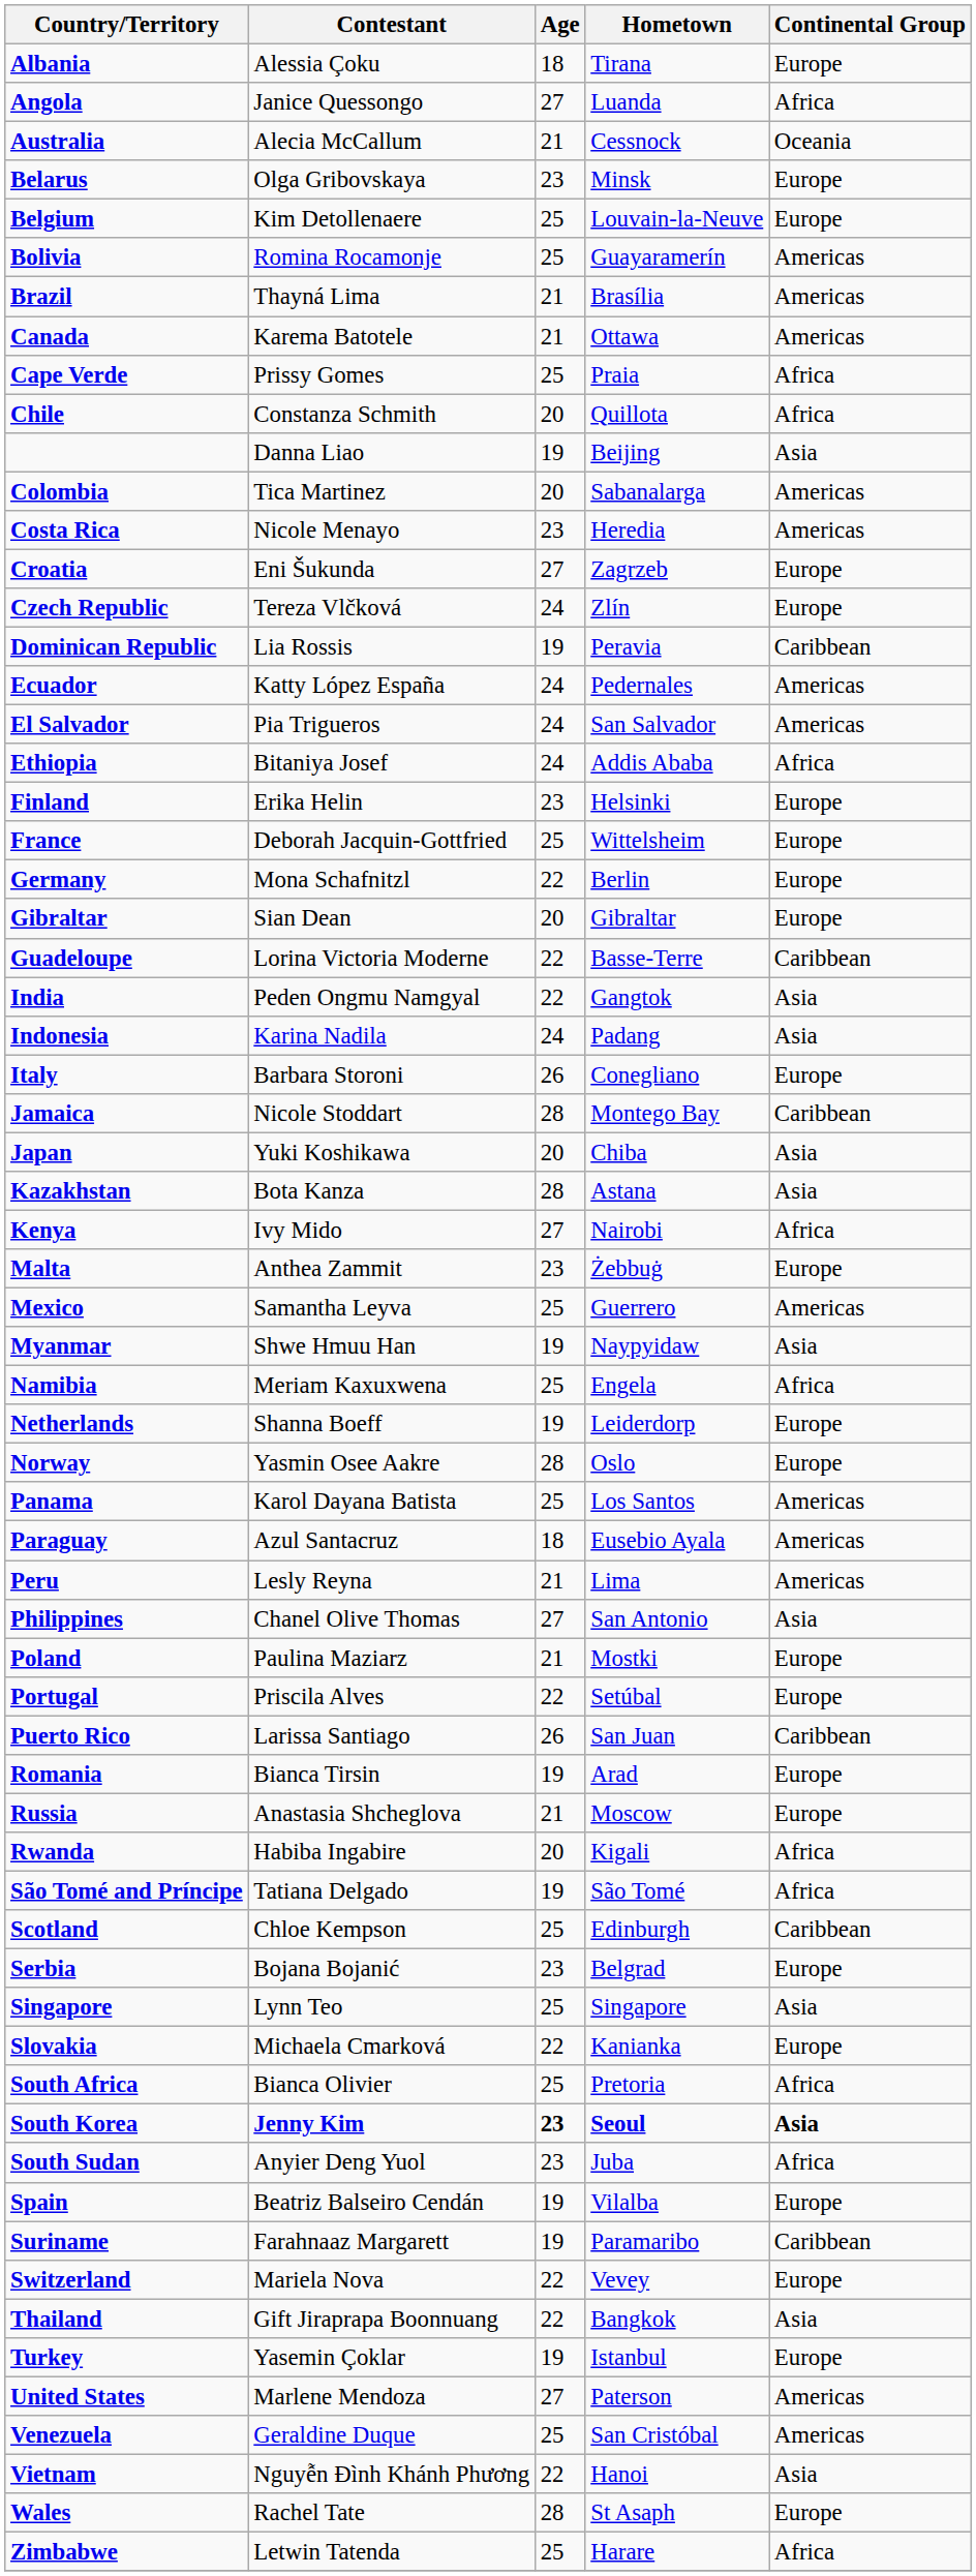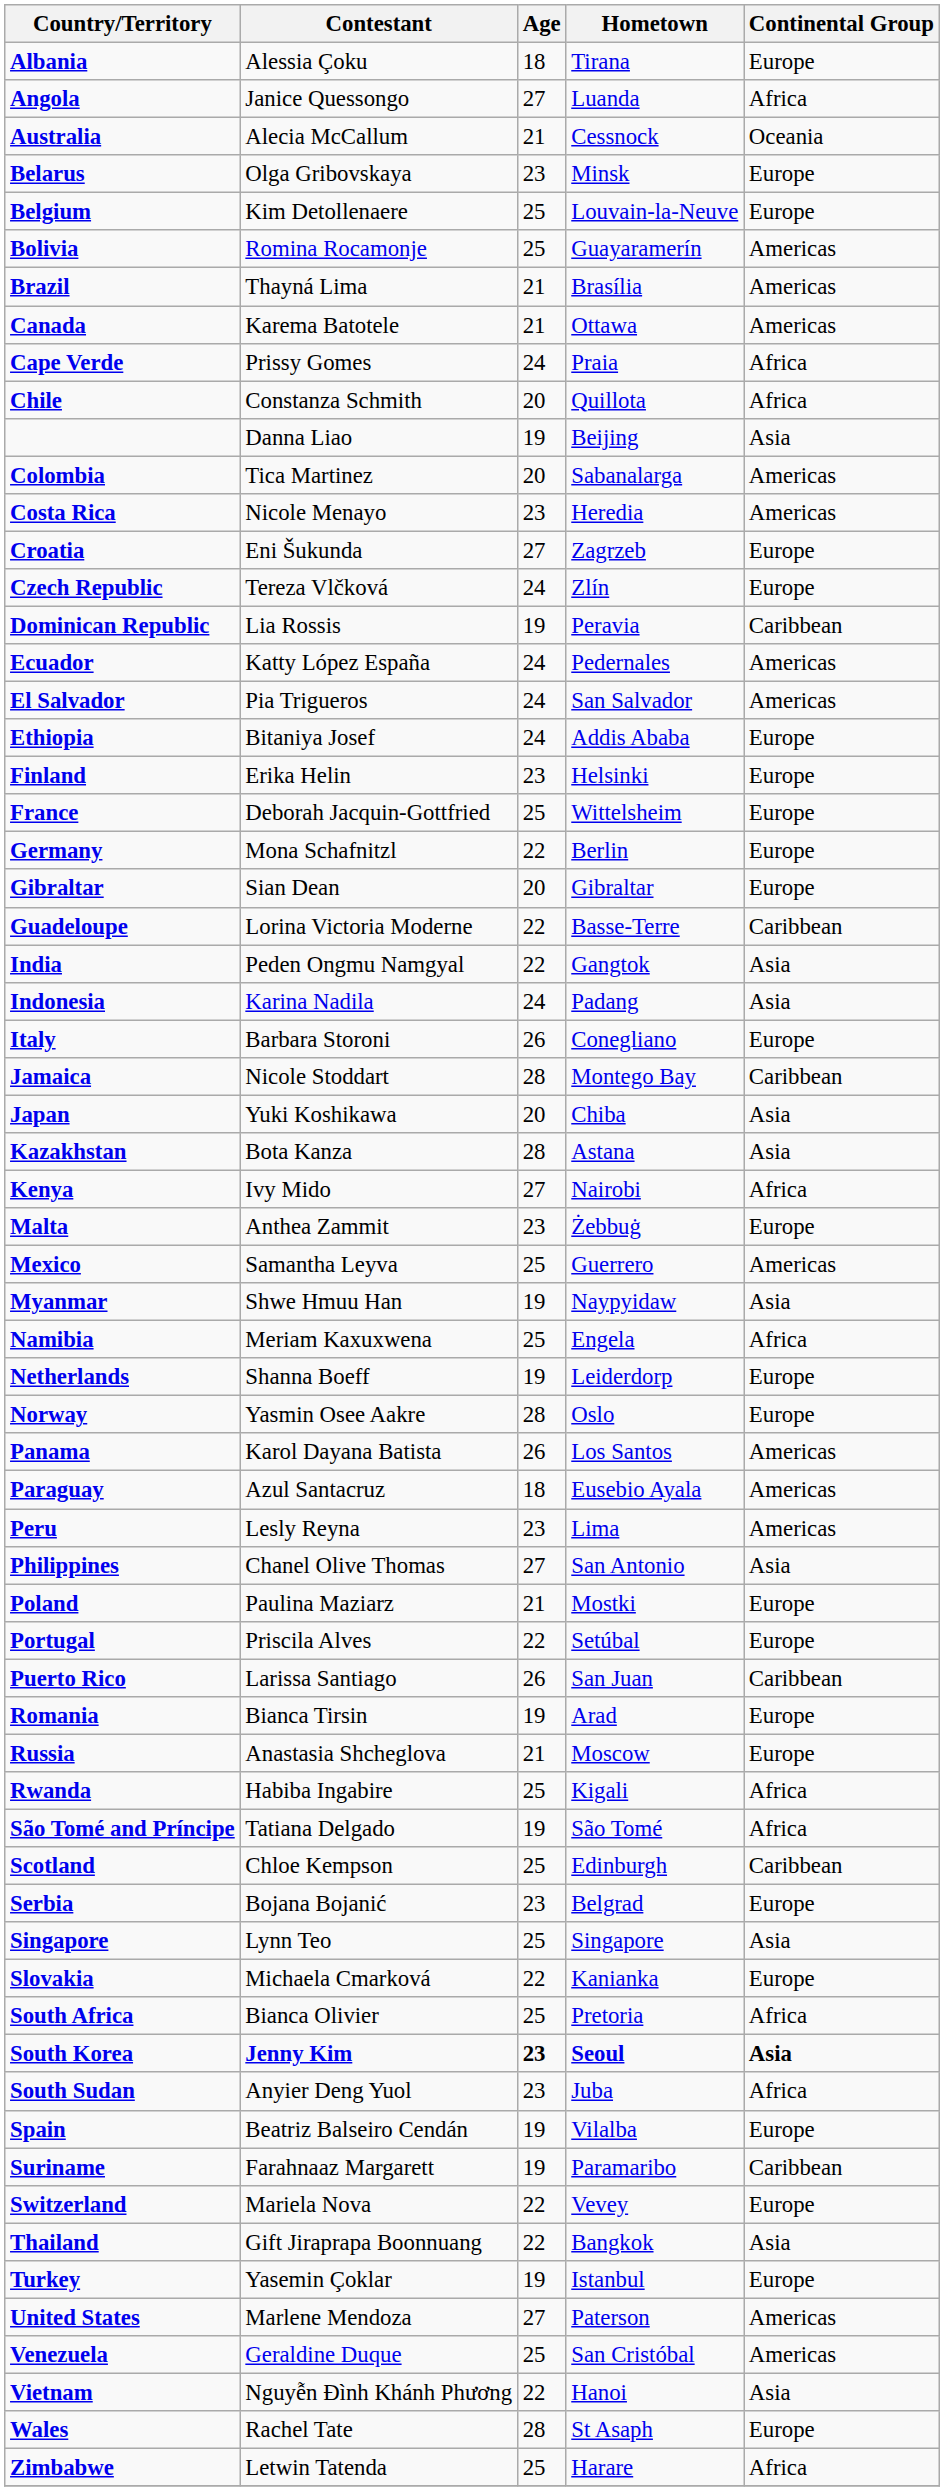 <table class="wikitable sortable" style="font-size: 95%;">
 <tr>
 <th>Country/Territory</th>
 <th>Contestant</th>
 <th>Age</th>
 <th>Hometown</th>
 <th>Continental Group</th>
 </tr>
 <tr>
 <td><strong> <a href='#'>Albania</a></strong></td>
 <td>Alessia Çoku</td>
 <td>18</td>
 <td><a href='#'>Tirana</a></td>
 <td>Europe</td>
 </tr>
 <tr>
 <td><strong> <a href='#'>Angola</a></strong></td>
 <td>Janice Quessongo</td>
 <td>27</td>
 <td><a href='#'>Luanda</a></td>
 <td>Africa</td>
 </tr>
 <tr>
 <td><strong> <a href='#'>Australia</a></strong></td>
 <td>Alecia McCallum</td>
 <td>21</td>
 <td><a href='#'>Cessnock</a></td>
 <td>Oceania</td>
 </tr>
 <tr>
 <td><strong> <a href='#'>Belarus</a></strong></td>
 <td>Olga Gribovskaya</td>
 <td>23</td>
 <td><a href='#'>Minsk</a></td>
 <td>Europe</td>
 </tr>
 <tr>
 <td><strong> <a href='#'>Belgium</a></strong></td>
 <td>Kim Detollenaere</td>
 <td>25</td>
 <td><a href='#'>Louvain-la-Neuve</a></td>
 <td>Europe</td>
 </tr>
 <tr>
 <td><strong> <a href='#'>Bolivia</a></strong></td>
 <td><a href='#'>Romina Rocamonje</a></td>
 <td>25</td>
 <td><a href='#'>Guayaramerín</a></td>
 <td>Americas</td>
 </tr>
 <tr>
 <td><strong> <a href='#'>Brazil</a></strong></td>
 <td>Thayná Lima</td>
 <td>21</td>
 <td><a href='#'>Brasília</a></td>
 <td>Americas</td>
 </tr>
 <tr>
 <td><strong> <a href='#'>Canada</a></strong></td>
 <td>Karema Batotele</td>
 <td>21</td>
 <td><a href='#'>Ottawa</a></td>
 <td>Americas</td>
 </tr>
 <tr>
 <td><strong> <a href='#'>Cape Verde</a></strong></td>
 <td>Prissy Gomes</td>
-<td>25</td>
+<td>24</td>
 <td><a href='#'>Praia</a></td>
 <td>Africa</td>
 </tr>
 <tr>
 <td><strong> <a href='#'>Chile</a></strong></td>
 <td>Constanza Schmith</td>
 <td>20</td>
 <td><a href='#'>Quillota</a></td>
 <td>Africa</td>
 </tr>
 <tr>
 <td><strong></strong></td>
 <td>Danna Liao</td>
 <td>19</td>
 <td><a href='#'>Beijing</a></td>
 <td>Asia</td>
 </tr>
 <tr>
 <td><strong> <a href='#'>Colombia</a></strong></td>
 <td>Tica Martinez</td>
 <td>20</td>
 <td><a href='#'>Sabanalarga</a></td>
 <td>Americas</td>
 </tr>
 <tr>
 <td><strong> <a href='#'>Costa Rica</a></strong></td>
 <td>Nicole Menayo</td>
 <td>23</td>
 <td><a href='#'>Heredia</a></td>
 <td>Americas</td>
 </tr>
 <tr>
 <td><strong> <a href='#'>Croatia</a></strong></td>
 <td>Eni Šukunda</td>
 <td>27</td>
 <td><a href='#'>Zagrzeb</a></td>
 <td>Europe</td>
 </tr>
 <tr>
 <td><strong> <a href='#'>Czech Republic</a></strong></td>
 <td>Tereza Vlčková</td>
 <td>24</td>
 <td><a href='#'>Zlín</a></td>
 <td>Europe</td>
 </tr>
 <tr>
 <td><strong> <a href='#'>Dominican Republic</a></strong></td>
 <td>Lia Rossis</td>
 <td>19</td>
 <td><a href='#'>Peravia</a></td>
 <td>Caribbean</td>
 </tr>
 <tr>
 <td><strong> <a href='#'>Ecuador</a></strong></td>
 <td>Katty López España</td>
 <td>24</td>
 <td><a href='#'>Pedernales</a></td>
 <td>Americas</td>
 </tr>
 <tr>
 <td><strong> <a href='#'>El Salvador</a></strong></td>
 <td>Pia Trigueros</td>
 <td>24</td>
 <td><a href='#'>San Salvador</a></td>
 <td>Americas</td>
 </tr>
 <tr>
 <td><strong> <a href='#'>Ethiopia</a></strong></td>
 <td>Bitaniya Josef</td>
 <td>24</td>
 <td><a href='#'>Addis Ababa</a></td>
-<td>Africa</td>
+<td>Europe</td>
 </tr>
 <tr>
 <td><strong> <a href='#'>Finland</a></strong></td>
 <td>Erika Helin</td>
 <td>23</td>
 <td><a href='#'>Helsinki</a></td>
 <td>Europe</td>
 </tr>
 <tr>
 <td><strong> <a href='#'>France</a></strong></td>
 <td>Deborah Jacquin-Gottfried</td>
 <td>25</td>
 <td><a href='#'>Wittelsheim</a></td>
 <td>Europe</td>
 </tr>
 <tr>
 <td><strong> <a href='#'>Germany</a></strong></td>
 <td>Mona Schafnitzl</td>
 <td>22</td>
 <td><a href='#'>Berlin</a></td>
 <td>Europe</td>
 </tr>
 <tr>
 <td><strong> <a href='#'>Gibraltar</a></strong></td>
 <td>Sian Dean</td>
 <td>20</td>
 <td><a href='#'>Gibraltar</a></td>
 <td>Europe</td>
 </tr>
 <tr>
 <td><strong> <a href='#'>Guadeloupe</a></strong></td>
 <td>Lorina Victoria Moderne</td>
 <td>22</td>
 <td><a href='#'>Basse-Terre</a></td>
 <td>Caribbean</td>
 </tr>
 <tr>
 <td><strong> <a href='#'>India</a></strong></td>
 <td>Peden Ongmu Namgyal</td>
 <td>22</td>
 <td><a href='#'>Gangtok</a></td>
 <td>Asia</td>
 </tr>
 <tr>
 <td><strong> <a href='#'>Indonesia</a></strong></td>
 <td><a href='#'>Karina Nadila</a></td>
 <td>24</td>
 <td><a href='#'>Padang</a></td>
 <td>Asia</td>
 </tr>
 <tr>
 <td><strong> <a href='#'>Italy</a></strong></td>
 <td>Barbara Storoni</td>
 <td>26</td>
 <td><a href='#'>Conegliano</a></td>
 <td>Europe</td>
 </tr>
 <tr>
 <td><strong> <a href='#'>Jamaica</a></strong></td>
 <td>Nicole Stoddart</td>
 <td>28</td>
 <td><a href='#'>Montego Bay</a></td>
 <td>Caribbean</td>
 </tr>
 <tr>
 <td><strong> <a href='#'>Japan</a></strong></td>
 <td>Yuki Koshikawa</td>
 <td>20</td>
 <td><a href='#'>Chiba</a></td>
 <td>Asia</td>
 </tr>
 <tr>
 <td><strong> <a href='#'>Kazakhstan</a></strong></td>
 <td>Bota Kanza</td>
 <td>28</td>
 <td><a href='#'>Astana</a></td>
 <td>Asia</td>
 </tr>
 <tr>
 <td><strong> <a href='#'>Kenya</a></strong></td>
 <td>Ivy Mido</td>
 <td>27</td>
 <td><a href='#'>Nairobi</a></td>
 <td>Africa</td>
 </tr>
 <tr>
 <td><strong> <a href='#'>Malta</a></strong></td>
 <td>Anthea Zammit</td>
 <td>23</td>
 <td><a href='#'>Żebbuġ</a></td>
 <td>Europe</td>
 </tr>
 <tr>
 <td><strong> <a href='#'>Mexico</a></strong></td>
 <td>Samantha Leyva</td>
 <td>25</td>
 <td><a href='#'>Guerrero</a></td>
 <td>Americas</td>
 </tr>
 <tr>
 <td><strong> <a href='#'>Myanmar</a></strong></td>
 <td>Shwe Hmuu Han</td>
 <td>19</td>
 <td><a href='#'>Naypyidaw</a></td>
 <td>Asia</td>
 </tr>
 <tr>
 <td><strong> <a href='#'>Namibia</a></strong></td>
 <td>Meriam Kaxuxwena</td>
 <td>25</td>
 <td><a href='#'>Engela</a></td>
 <td>Africa</td>
 </tr>
 <tr>
 <td><strong> <a href='#'>Netherlands</a></strong></td>
 <td>Shanna Boeff</td>
 <td>19</td>
 <td><a href='#'>Leiderdorp</a></td>
 <td>Europe</td>
 </tr>
 <tr>
 <td><strong> <a href='#'>Norway</a></strong></td>
 <td>Yasmin Osee Aakre</td>
 <td>28</td>
 <td><a href='#'>Oslo</a></td>
 <td>Europe</td>
 </tr>
 <tr>
 <td><strong> <a href='#'>Panama</a></strong></td>
 <td>Karol Dayana Batista</td>
-<td>25</td>
+<td>26</td>
 <td><a href='#'>Los Santos</a></td>
 <td>Americas</td>
 </tr>
 <tr>
 <td><strong> <a href='#'>Paraguay</a></strong></td>
 <td>Azul Santacruz</td>
 <td>18</td>
 <td><a href='#'>Eusebio Ayala</a></td>
 <td>Americas</td>
 </tr>
 <tr>
 <td><strong> <a href='#'>Peru</a></strong></td>
 <td>Lesly Reyna</td>
-<td>21</td>
+<td>23</td>
 <td><a href='#'>Lima</a></td>
 <td>Americas</td>
 </tr>
 <tr>
 <td><strong> <a href='#'>Philippines</a></strong></td>
 <td>Chanel Olive Thomas</td>
 <td>27</td>
 <td><a href='#'>San Antonio</a></td>
 <td>Asia</td>
 </tr>
 <tr>
 <td><strong> <a href='#'>Poland</a></strong></td>
 <td>Paulina Maziarz</td>
 <td>21</td>
 <td><a href='#'>Mostki</a></td>
 <td>Europe</td>
 </tr>
 <tr>
 <td><strong> <a href='#'>Portugal</a></strong></td>
 <td>Priscila Alves</td>
 <td>22</td>
 <td><a href='#'>Setúbal</a></td>
 <td>Europe</td>
 </tr>
 <tr>
 <td><strong> <a href='#'>Puerto Rico</a></strong></td>
 <td>Larissa Santiago</td>
 <td>26</td>
 <td><a href='#'>San Juan</a></td>
 <td>Caribbean</td>
 </tr>
 <tr>
 <td><strong> <a href='#'>Romania</a></strong></td>
 <td>Bianca Tirsin</td>
 <td>19</td>
 <td><a href='#'>Arad</a></td>
 <td>Europe</td>
 </tr>
 <tr>
 <td><strong> <a href='#'>Russia</a></strong></td>
 <td>Anastasia Shcheglova</td>
 <td>21</td>
 <td><a href='#'>Moscow</a></td>
 <td>Europe</td>
 </tr>
 <tr>
 <td><strong> <a href='#'>Rwanda</a></strong></td>
 <td>Habiba Ingabire</td>
-<td>20</td>
+<td>25</td>
 <td><a href='#'>Kigali</a></td>
 <td>Africa</td>
 </tr>
 <tr>
 <td><strong> <a href='#'>São Tomé and Príncipe</a></strong></td>
 <td>Tatiana Delgado</td>
 <td>19</td>
 <td><a href='#'>São Tomé</a></td>
 <td>Africa</td>
 </tr>
 <tr>
 <td><strong> <a href='#'>Scotland</a></strong></td>
 <td>Chloe Kempson</td>
 <td>25</td>
 <td><a href='#'>Edinburgh</a></td>
 <td>Caribbean</td>
 </tr>
 <tr>
 <td><strong> <a href='#'>Serbia</a></strong></td>
 <td>Bojana Bojanić</td>
 <td>23</td>
 <td><a href='#'>Belgrad</a></td>
 <td>Europe</td>
 </tr>
 <tr>
 <td><strong> <a href='#'>Singapore</a></strong></td>
 <td>Lynn Teo</td>
 <td>25</td>
 <td><a href='#'>Singapore</a></td>
 <td>Asia</td>
 </tr>
 <tr>
 <td><strong> <a href='#'>Slovakia</a></strong></td>
 <td>Michaela Cmarková</td>
 <td>22</td>
 <td><a href='#'>Kanianka</a></td>
 <td>Europe</td>
 </tr>
 <tr>
 <td><strong> <a href='#'>South Africa</a></strong></td>
 <td>Bianca Olivier</td>
 <td>25</td>
 <td><a href='#'>Pretoria</a></td>
 <td>Africa</td>
 </tr>
 <tr>
 <td><strong> <a href='#'>South Korea</a></strong></td>
 <td><strong><a href='#'>Jenny Kim</a></strong></td>
 <td><strong>23</strong></td>
 <td><strong><a href='#'>Seoul</a></strong></td>
 <td><strong>Asia</strong></td>
 </tr>
 <tr>
 <td><strong> <a href='#'>South Sudan</a></strong></td>
 <td>Anyier Deng Yuol</td>
 <td>23</td>
 <td><a href='#'>Juba</a></td>
 <td>Africa</td>
 </tr>
 <tr>
 <td><strong> <a href='#'>Spain</a></strong></td>
 <td>Beatriz Balseiro Cendán</td>
 <td>19</td>
 <td><a href='#'>Vilalba</a></td>
 <td>Europe</td>
 </tr>
 <tr>
 <td><strong> <a href='#'>Suriname</a></strong></td>
 <td>Farahnaaz Margarett</td>
 <td>19</td>
 <td><a href='#'>Paramaribo</a></td>
 <td>Caribbean</td>
 </tr>
 <tr>
 <td><strong> <a href='#'>Switzerland</a></strong></td>
 <td>Mariela Nova</td>
 <td>22</td>
 <td><a href='#'>Vevey</a></td>
 <td>Europe</td>
 </tr>
 <tr>
 <td><strong> <a href='#'>Thailand</a></strong></td>
 <td>Gift Jiraprapa Boonnuang</td>
 <td>22</td>
 <td><a href='#'>Bangkok</a></td>
 <td>Asia</td>
 </tr>
 <tr>
 <td><strong> <a href='#'>Turkey</a></strong></td>
 <td>Yasemin Çoklar</td>
 <td>19</td>
 <td><a href='#'>Istanbul</a></td>
 <td>Europe</td>
 </tr>
 <tr>
 <td><strong> <a href='#'>United States</a></strong></td>
 <td>Marlene Mendoza</td>
 <td>27</td>
 <td><a href='#'>Paterson</a></td>
 <td>Americas</td>
 </tr>
 <tr>
 <td><strong> <a href='#'>Venezuela</a></strong></td>
 <td><a href='#'>Geraldine Duque</a></td>
 <td>25</td>
 <td><a href='#'>San Cristóbal</a></td>
 <td>Americas</td>
 </tr>
 <tr>
 <td><strong> <a href='#'>Vietnam</a></strong></td>
 <td>Nguyễn Đình Khánh Phương</td>
 <td>22</td>
 <td><a href='#'>Hanoi</a></td>
 <td>Asia</td>
 </tr>
 <tr>
 <td><strong> <a href='#'>Wales</a></strong></td>
 <td>Rachel Tate</td>
 <td>28</td>
 <td><a href='#'>St Asaph</a></td>
 <td>Europe</td>
 </tr>
 <tr>
 <td><strong> <a href='#'>Zimbabwe</a></strong></td>
 <td>Letwin Tatenda</td>
 <td>25</td>
 <td><a href='#'>Harare</a></td>
 <td>Africa</td>
 </tr>
 <tr>
 </tr>
 </table>
